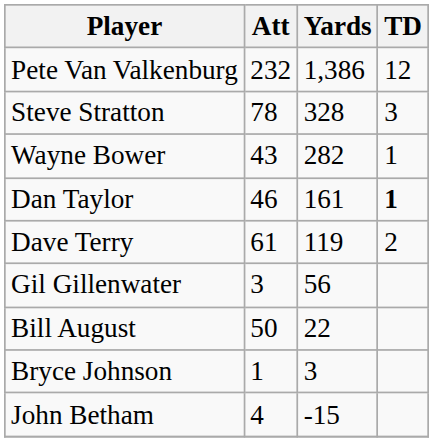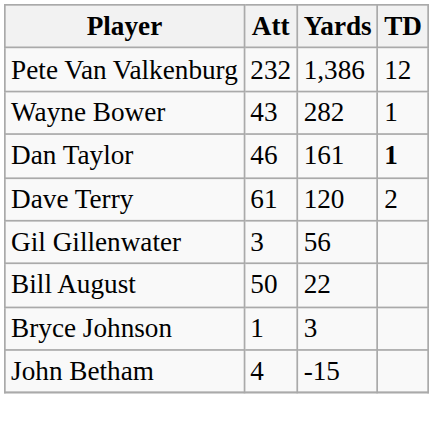 <table class="wikitable">
 <tr>
 <th>Player</th>
 <th>Att</th>
 <th>Yards</th>
 <th>TD</th>
 </tr>
 <tr>
 <td>Pete Van Valkenburg</td>
 <td>232</td>
 <td>1,386</td>
 <td>12</td>
-</tr>
-<tr>
-<td>Steve Stratton</td>
-<td>78</td>
-<td>328</td>
-<td>3</td>
 </tr>
 <tr>
 <td>Wayne Bower</td>
 <td>43</td>
 <td>282</td>
 <td>1</td>
 </tr>
 <tr>
 <td>Dan Taylor</td>
 <td>46</td>
 <td>161</td>
 <td><strong>1</strong></td>
 </tr>
 <tr>
 <td>Dave Terry</td>
 <td>61</td>
-<td>119</td>
+<td>120</td>
 <td>2</td>
 </tr>
 <tr>
 <td>Gil Gillenwater</td>
 <td>3</td>
 <td>56</td>
 <td></td>
 </tr>
 <tr>
 <td>Bill August</td>
 <td>50</td>
 <td>22</td>
 <td></td>
 </tr>
 <tr>
 <td>Bryce Johnson</td>
 <td>1</td>
 <td>3</td>
 <td></td>
 </tr>
 <tr>
 <td>John Betham</td>
 <td>4</td>
 <td>-15</td>
 <td></td>
 </tr>
 <tr>
 </tr>
 </table>
